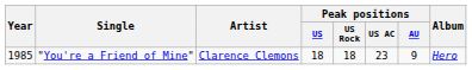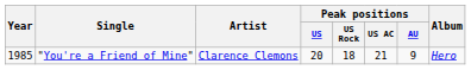 <table class="wikitable" style="text-align:center;">
 <tr>
 <th rowspan="2">Year</th>
 <th rowspan="2">Single</th>
 <th rowspan="2">Artist</th>
 <th colspan="4">Peak positions</th>
 <th rowspan="2">Album</th>
 </tr>
 <tr style="font-size:smaller;">
 <th width="35"><a href='#'>US</a></th>
 <th width="35">US Rock</th>
 <th width="35">US AC</th>
 <th width="35"><a href='#'>AU</a></th>
 </tr>
 <tr>
 <td>1985</td>
 <td align="left">"<a href='#'>You're a Friend of Mine</a>"</td>
 <td><a href='#'>Clarence Clemons</a></td>
+<td>20</td>
 <td>18</td>
-<td>18</td>
-<td>23</td>
+<td>21</td>
 <td>9</td>
 <td align="left"><em><a href='#'>Hero</a></em></td>
 </tr>
 </table>
